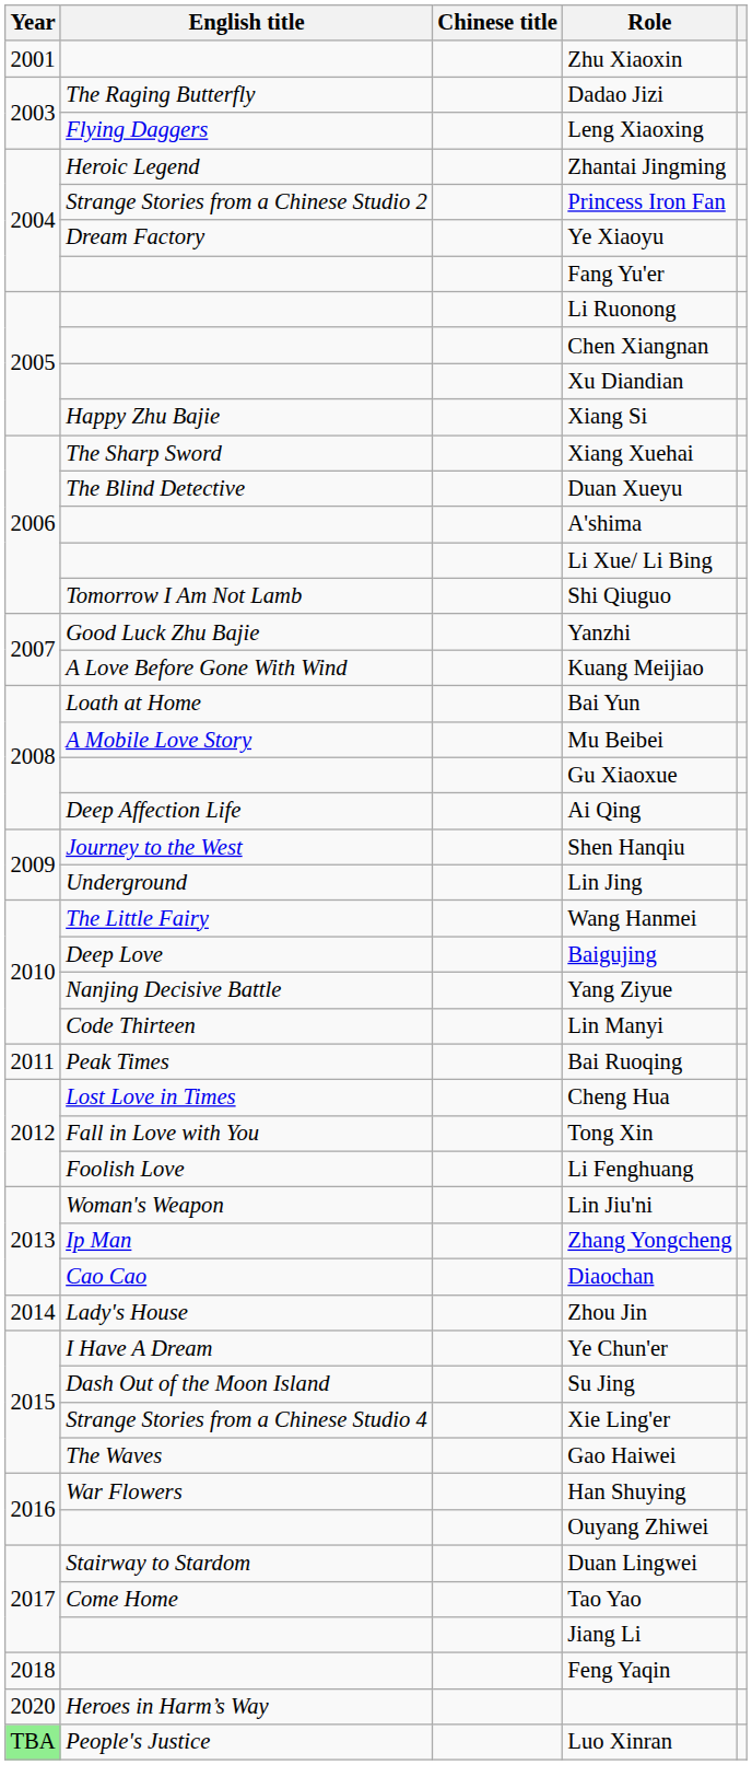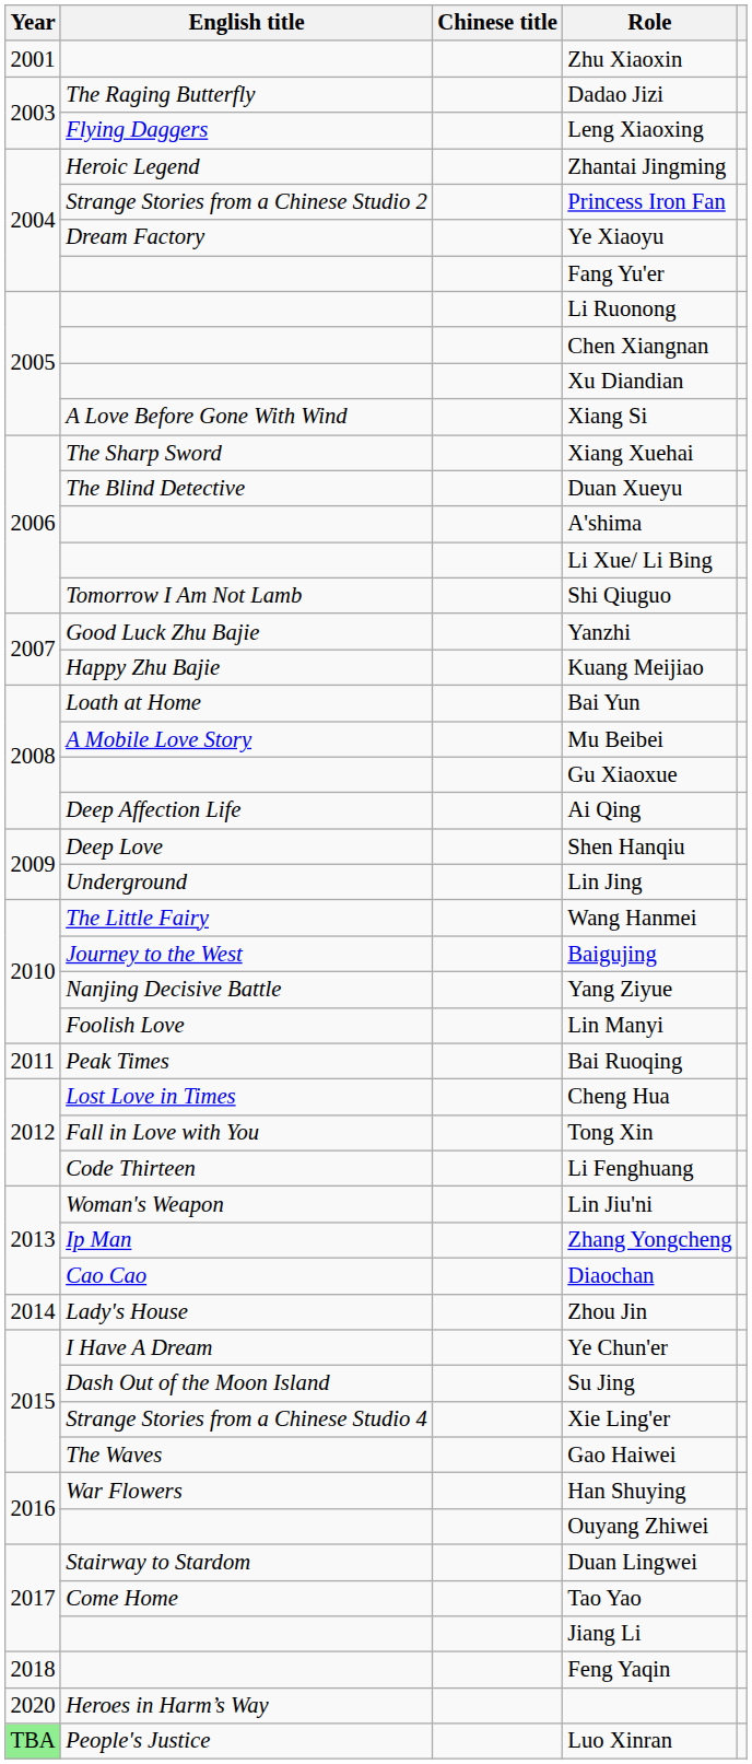 <table class="wikitable">
 <tr>
 <th>Year</th>
 <th>English title</th>
 <th>Chinese title</th>
 <th>Role</th>
 <th></th>
 </tr>
 <tr>
 <td>2001</td>
 <td></td>
 <td></td>
 <td>Zhu Xiaoxin</td>
 <td></td>
 </tr>
 <tr>
 <td rowspan="2">2003</td>
 <td><em>The Raging Butterfly</em></td>
 <td></td>
 <td>Dadao Jizi</td>
 <td></td>
 </tr>
 <tr>
 <td><em><a href='#'>Flying Daggers</a></em></td>
 <td></td>
 <td>Leng Xiaoxing</td>
 <td></td>
 </tr>
 <tr>
 <td rowspan="4">2004</td>
 <td><em>Heroic Legend</em></td>
 <td></td>
 <td>Zhantai Jingming</td>
 <td></td>
 </tr>
 <tr>
 <td><em>Strange Stories from a Chinese Studio 2</em></td>
 <td></td>
 <td><a href='#'>Princess Iron Fan</a></td>
 <td></td>
 </tr>
 <tr>
 <td><em>Dream Factory</em></td>
 <td></td>
 <td>Ye Xiaoyu</td>
 <td></td>
 </tr>
 <tr>
 <td></td>
 <td></td>
 <td>Fang Yu'er</td>
 <td></td>
 </tr>
 <tr>
 <td rowspan="4">2005</td>
 <td></td>
 <td></td>
 <td>Li Ruonong</td>
 <td></td>
 </tr>
 <tr>
 <td></td>
 <td></td>
 <td>Chen Xiangnan</td>
 <td></td>
 </tr>
 <tr>
 <td></td>
 <td></td>
 <td>Xu Diandian</td>
 <td></td>
 </tr>
 <tr>
-<td><em>Happy Zhu Bajie</em></td>
+<td><em>A Love Before Gone With Wind</em></td>
 <td></td>
 <td>Xiang Si</td>
 <td></td>
 </tr>
 <tr>
 <td rowspan="5">2006</td>
 <td><em>The Sharp Sword</em></td>
 <td></td>
 <td>Xiang Xuehai</td>
 <td></td>
 </tr>
 <tr>
 <td><em>The Blind Detective</em></td>
 <td></td>
 <td>Duan Xueyu</td>
 <td></td>
 </tr>
 <tr>
 <td></td>
 <td></td>
 <td>A'shima</td>
 <td></td>
 </tr>
 <tr>
 <td></td>
 <td></td>
 <td>Li Xue/ Li Bing</td>
 <td></td>
 </tr>
 <tr>
 <td><em>Tomorrow I Am Not Lamb</em></td>
 <td></td>
 <td>Shi Qiuguo</td>
 <td></td>
 </tr>
 <tr>
 <td rowspan="2">2007</td>
 <td><em>Good Luck Zhu Bajie</em></td>
 <td></td>
 <td>Yanzhi</td>
 <td></td>
 </tr>
 <tr>
-<td><em>A Love Before Gone With Wind</em></td>
+<td><em>Happy Zhu Bajie</em></td>
 <td></td>
 <td>Kuang Meijiao</td>
 <td></td>
 </tr>
 <tr>
 <td rowspan="4">2008</td>
 <td><em>Loath at Home</em></td>
 <td></td>
 <td>Bai Yun</td>
 <td></td>
 </tr>
 <tr>
 <td><em><a href='#'>A Mobile Love Story</a></em></td>
 <td></td>
 <td>Mu Beibei</td>
 <td></td>
 </tr>
 <tr>
 <td></td>
 <td></td>
 <td>Gu Xiaoxue</td>
 <td></td>
 </tr>
 <tr>
 <td><em>Deep Affection Life</em></td>
 <td></td>
 <td>Ai Qing</td>
 <td></td>
 </tr>
 <tr>
 <td rowspan="2">2009</td>
-<td><em><a href='#'>Journey to the West</a></em></td>
+<td><em>Deep Love</em></td>
 <td></td>
 <td>Shen Hanqiu</td>
 <td></td>
 </tr>
 <tr>
 <td><em>Underground</em></td>
 <td></td>
 <td>Lin Jing</td>
 <td></td>
 </tr>
 <tr>
 <td rowspan="4">2010</td>
 <td><em><a href='#'>The Little Fairy</a></em></td>
 <td></td>
 <td>Wang Hanmei</td>
 <td></td>
 </tr>
 <tr>
-<td><em>Deep Love</em></td>
+<td><em><a href='#'>Journey to the West</a></em></td>
 <td></td>
 <td><a href='#'>Baigujing</a></td>
 <td></td>
 </tr>
 <tr>
 <td><em>Nanjing Decisive Battle</em></td>
 <td></td>
 <td>Yang Ziyue</td>
 <td></td>
 </tr>
 <tr>
-<td><em>Code Thirteen</em></td>
+<td><em>Foolish Love</em></td>
 <td></td>
 <td>Lin Manyi</td>
 <td></td>
 </tr>
 <tr>
 <td>2011</td>
 <td><em>Peak Times</em></td>
 <td></td>
 <td>Bai Ruoqing</td>
 <td></td>
 </tr>
 <tr>
 <td rowspan="3">2012</td>
 <td><em><a href='#'>Lost Love in Times</a></em></td>
 <td></td>
 <td>Cheng Hua</td>
 <td></td>
 </tr>
 <tr>
 <td><em>Fall in Love with You</em></td>
 <td></td>
 <td>Tong Xin</td>
 <td></td>
 </tr>
 <tr>
-<td><em>Foolish Love</em></td>
+<td><em>Code Thirteen</em></td>
 <td></td>
 <td>Li Fenghuang</td>
 <td></td>
 </tr>
 <tr>
 <td rowspan="3">2013</td>
 <td><em>Woman's Weapon</em></td>
 <td></td>
 <td>Lin Jiu'ni</td>
 <td></td>
 </tr>
 <tr>
 <td><em><a href='#'>Ip Man</a></em></td>
 <td></td>
 <td><a href='#'>Zhang Yongcheng</a></td>
 <td></td>
 </tr>
 <tr>
 <td><em><a href='#'>Cao Cao</a></em></td>
 <td></td>
 <td><a href='#'>Diaochan</a></td>
 <td></td>
 </tr>
 <tr>
 <td>2014</td>
 <td><em>Lady's House</em></td>
 <td></td>
 <td>Zhou Jin</td>
 <td></td>
 </tr>
 <tr>
 <td rowspan="4">2015</td>
 <td><em>I Have A Dream</em></td>
 <td></td>
 <td>Ye Chun'er</td>
 <td></td>
 </tr>
 <tr>
 <td><em>Dash Out of the Moon Island</em></td>
 <td></td>
 <td>Su Jing</td>
 <td></td>
 </tr>
 <tr>
 <td><em>Strange Stories from a Chinese Studio 4</em></td>
 <td></td>
 <td>Xie Ling'er</td>
 <td></td>
 </tr>
 <tr>
 <td><em>The Waves</em></td>
 <td></td>
 <td>Gao Haiwei</td>
 <td></td>
 </tr>
 <tr>
 <td rowspan="2">2016</td>
 <td><em>War Flowers</em></td>
 <td></td>
 <td>Han Shuying</td>
 <td></td>
 </tr>
 <tr>
 <td></td>
 <td></td>
 <td>Ouyang Zhiwei</td>
 <td></td>
 </tr>
 <tr>
 <td rowspan="3">2017</td>
 <td><em>Stairway to Stardom</em></td>
 <td></td>
 <td>Duan Lingwei</td>
 <td></td>
 </tr>
 <tr>
 <td><em>Come Home</em></td>
 <td></td>
 <td>Tao Yao</td>
 <td></td>
 </tr>
 <tr>
 <td></td>
 <td></td>
 <td>Jiang Li</td>
 <td></td>
 </tr>
 <tr>
 <td>2018</td>
 <td></td>
 <td></td>
 <td>Feng Yaqin</td>
 <td></td>
 </tr>
 <tr>
 <td>2020</td>
 <td><em>Heroes in Harm’s Way</em></td>
 <td></td>
 <td></td>
 <td></td>
 </tr>
 <tr>
 <td style="background: lightgreen;">TBA</td>
 <td><em>People's Justice</em></td>
 <td></td>
 <td>Luo Xinran</td>
 <td></td>
 </tr>
 </table>
